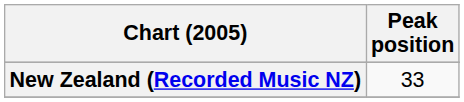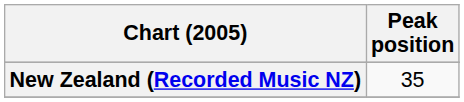 <table class="wikitable sortable plainrowheaders" style="text-align:center">
 <tr>
 <th scope="col">Chart (2005)</th>
 <th scope="col">Peak<br>position</th>
 </tr>
 <tr>
 </tr>
 <tr>
 </tr>
 <tr>
 </tr>
 <tr>
 <th scope="row">New Zealand (<a href='#'>Recorded Music NZ</a>)</th>
-<td>33</td>
+<td>35</td>
 </tr>
 <tr>
 </tr>
 </table>
